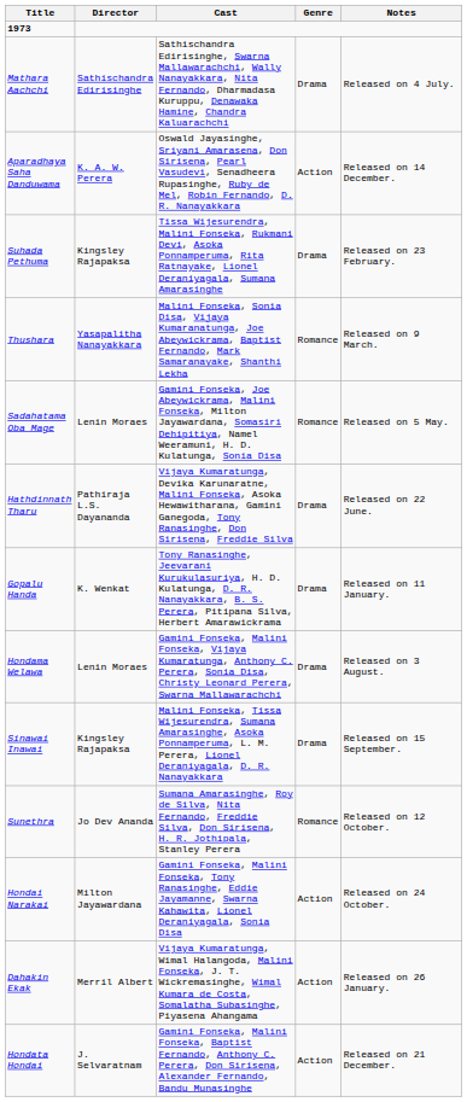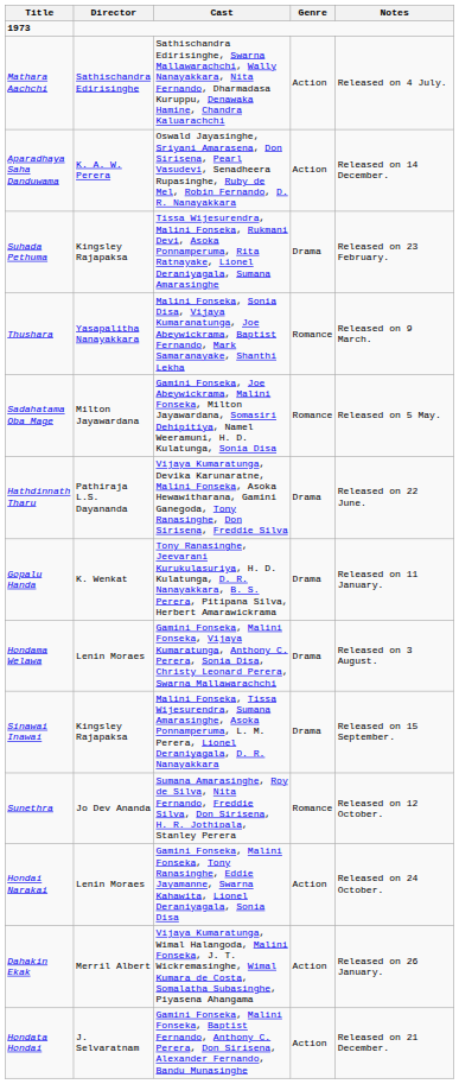 <table class="wikitable">
 <tr>
 <th width=15%>Title</th>
 <th width=12%>Director</th>
 <th width=30%>Cast</th>
 <th width=8%>Genre</th>
 <th width=26%>Notes</th>
 </tr>
 <tr>
 <td><strong>1973</strong></td>
 </tr>
 <tr>
 <td><em><a href='#'>Mathara Aachchi</a></em></td>
 <td><a href='#'>Sathischandra Edirisinghe</a></td>
 <td>Sathischandra Edirisinghe, <a href='#'>Swarna Mallawarachchi</a>, <a href='#'>Wally Nanayakkara</a>, <a href='#'>Nita Fernando</a>, Dharmadasa Kuruppu, <a href='#'>Denawaka Hamine</a>, <a href='#'>Chandra Kaluarachchi</a></td>
-<td>Drama</td>
+<td>Action</td>
 <td>Released on 4 July.</td>
 </tr>
 <tr>
 <td><em><a href='#'>Aparadhaya Saha Danduwama</a></em></td>
 <td><a href='#'>K. A. W. Perera</a></td>
 <td>Oswald Jayasinghe, <a href='#'>Sriyani Amarasena</a>, <a href='#'>Don Sirisena</a>, <a href='#'>Pearl Vasudevi</a>, Senadheera Rupasinghe, <a href='#'>Ruby de Mel</a>, <a href='#'>Robin Fernando</a>, <a href='#'>D. R. Nanayakkara</a></td>
 <td>Action</td>
 <td>Released on 14 December.</td>
 </tr>
 <tr>
 <td><em><a href='#'>Suhada Pethuma</a></em></td>
 <td>Kingsley Rajapaksa</td>
 <td><a href='#'>Tissa Wijesurendra</a>, <a href='#'>Malini Fonseka</a>, <a href='#'>Rukmani Devi</a>, <a href='#'>Asoka Ponnamperuma</a>, <a href='#'>Rita Ratnayake</a>, <a href='#'>Lionel Deraniyagala</a>, <a href='#'>Sumana Amarasinghe</a></td>
 <td>Drama</td>
 <td>Released on 23 February.</td>
 </tr>
 <tr>
 <td><em><a href='#'>Thushara</a></em></td>
 <td><a href='#'>Yasapalitha Nanayakkara</a></td>
 <td><a href='#'>Malini Fonseka</a>, <a href='#'>Sonia Disa</a>, <a href='#'>Vijaya Kumaranatunga</a>, <a href='#'>Joe Abeywickrama</a>, <a href='#'>Baptist Fernando</a>, <a href='#'>Mark Samaranayake</a>, <a href='#'>Shanthi Lekha</a></td>
 <td>Romance</td>
 <td>Released on 9 March.</td>
 </tr>
 <tr>
 <td><em><a href='#'>Sadahatama Oba Mage</a></em></td>
-<td>Lenin Moraes</td>
+<td>Milton Jayawardana</td>
 <td><a href='#'>Gamini Fonseka</a>, <a href='#'>Joe Abeywickrama</a>, <a href='#'>Malini Fonseka</a>, Milton Jayawardana, <a href='#'>Somasiri Dehipitiya</a>, Namel Weeramuni, H. D. Kulatunga, <a href='#'>Sonia Disa</a></td>
 <td>Romance</td>
 <td>Released on 5 May.</td>
 </tr>
 <tr>
 <td><em><a href='#'>Hathdinnath Tharu</a></em></td>
 <td>Pathiraja L.S. Dayananda</td>
 <td><a href='#'>Vijaya Kumaratunga</a>, Devika Karunaratne, <a href='#'>Malini Fonseka</a>, Asoka Hewawitharana, Gamini Ganegoda, <a href='#'>Tony Ranasinghe</a>, <a href='#'>Don Sirisena</a>, <a href='#'>Freddie Silva</a></td>
 <td>Drama</td>
 <td>Released on 22 June.</td>
 </tr>
 <tr>
 <td><em><a href='#'>Gopalu Handa</a></em></td>
 <td>K. Wenkat</td>
 <td><a href='#'>Tony Ranasinghe</a>, <a href='#'>Jeevarani Kurukulasuriya</a>, H. D. Kulatunga, <a href='#'>D. R. Nanayakkara</a>, <a href='#'>B. S. Perera</a>, Pitipana Silva, Herbert Amarawickrama</td>
 <td>Drama</td>
 <td>Released on 11 January.</td>
 </tr>
 <tr>
 <td><em><a href='#'>Hondama Welawa</a></em></td>
 <td>Lenin Moraes</td>
 <td><a href='#'>Gamini Fonseka</a>, <a href='#'>Malini Fonseka</a>, <a href='#'>Vijaya Kumaratunga</a>, <a href='#'>Anthony C. Perera</a>, <a href='#'>Sonia Disa</a>, <a href='#'>Christy Leonard Perera</a>, <a href='#'>Swarna Mallawarachchi</a></td>
 <td>Drama</td>
 <td>Released on 3 August.</td>
 </tr>
 <tr>
 <td><em><a href='#'>Sinawai Inawai</a></em></td>
 <td>Kingsley Rajapaksa</td>
 <td><a href='#'>Malini Fonseka</a>, <a href='#'>Tissa Wijesurendra</a>, <a href='#'>Sumana Amarasinghe</a>, <a href='#'>Asoka Ponnamperuma</a>, L. M. Perera, <a href='#'>Lionel Deraniyagala</a>, <a href='#'>D. R. Nanayakkara</a></td>
 <td>Drama</td>
 <td>Released on 15 September.</td>
 </tr>
 <tr>
 <td><em><a href='#'>Sunethra</a></em></td>
 <td>Jo Dev Ananda</td>
 <td><a href='#'>Sumana Amarasinghe</a>, <a href='#'>Roy de Silva</a>, <a href='#'>Nita Fernando</a>, <a href='#'>Freddie Silva</a>, <a href='#'>Don Sirisena</a>, <a href='#'>H. R. Jothipala</a>, Stanley Perera</td>
 <td>Romance</td>
 <td>Released on 12 October.</td>
 </tr>
 <tr>
 <td><em><a href='#'>Hondai Narakai</a></em></td>
-<td>Milton Jayawardana</td>
+<td>Lenin Moraes</td>
 <td><a href='#'>Gamini Fonseka</a>, <a href='#'>Malini Fonseka</a>, <a href='#'>Tony Ranasinghe</a>, <a href='#'>Eddie Jayamanne</a>, <a href='#'>Swarna Kahawita</a>, <a href='#'>Lionel Deraniyagala</a>, <a href='#'>Sonia Disa</a></td>
 <td>Action</td>
 <td>Released on 24 October.</td>
 </tr>
 <tr>
 <td><em><a href='#'>Dahakin Ekak</a></em></td>
 <td>Merril Albert</td>
 <td><a href='#'>Vijaya Kumaratunga</a>, Wimal Halangoda, <a href='#'>Malini Fonseka</a>, J. T. Wickremasinghe, <a href='#'>Wimal Kumara de Costa</a>, <a href='#'>Somalatha Subasinghe</a>, Piyasena Ahangama</td>
 <td>Action</td>
 <td>Released on 26 January.</td>
 </tr>
 <tr>
 <td><em><a href='#'>Hondata Hondai</a></em></td>
 <td>J. Selvaratnam</td>
 <td><a href='#'>Gamini Fonseka</a>, <a href='#'>Malini Fonseka</a>, <a href='#'>Baptist Fernando</a>, <a href='#'>Anthony C. Perera</a>, <a href='#'>Don Sirisena</a>, <a href='#'>Alexander Fernando</a>, <a href='#'>Bandu Munasinghe</a></td>
 <td>Action</td>
 <td>Released on 21 December.</td>
 </tr>
 </table>
